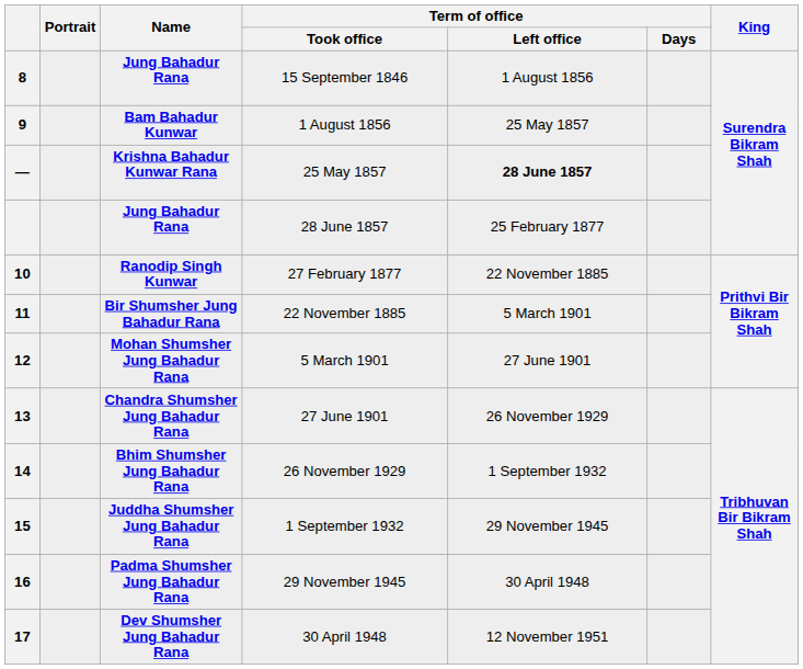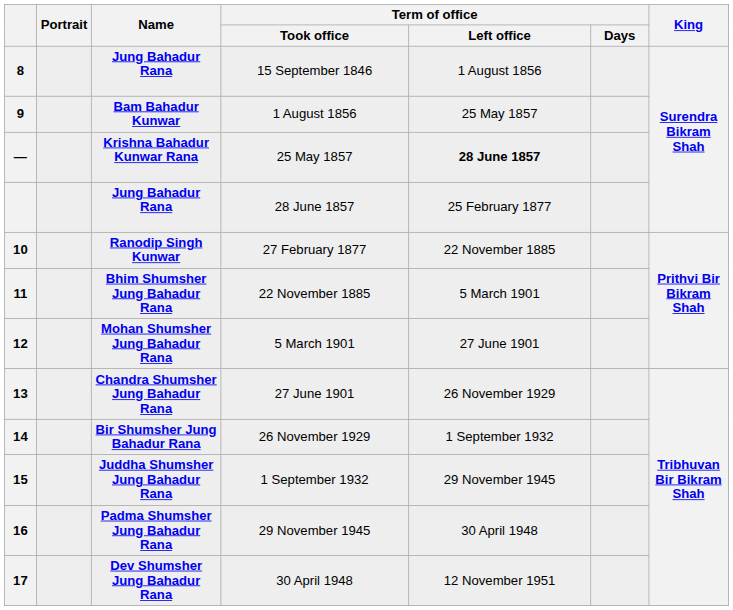 <table class="wikitable" style="text-align:center; border:1px #aaf solid; width:100%;">
 <tr>
 <th rowspan="2"></th>
 <th rowspan="2" style="width:60px;">Portrait</th>
 <th rowspan="2" style="width:150px;">Name<br></th>
 <th colspan="3">Term of office</th>
 <th rowspan="2" style="width:90px;"><a href='#'>King</a><br></th>
 </tr>
 <tr>
 <th>Took office</th>
 <th>Left office</th>
 <th>Days</th>
 </tr>
 <tr style="background:#EEEEEE">
 <th>8</th>
 <td></td>
 <td><strong><a href='#'>Jung Bahadur Rana</a></strong><br><br></td>
 <td>15 September 1846</td>
 <td>1 August 1856</td>
 <td></td>
 <th rowspan="5" style="font-weight:normal"><strong><a href='#'>Surendra Bikram Shah</a></strong><br><br></th>
 </tr>
 <tr style="background:#EEEEEE">
 <th>9</th>
 <td></td>
 <td><strong><a href='#'>Bam Bahadur Kunwar</a></strong><br></td>
 <td>1 August 1856</td>
 <td>25 May 1857</td>
 <td></td>
 </tr>
 <tr style="background:#EEEEEE">
 <th>—</th>
 <td></td>
 <td><strong><a href='#'>Krishna Bahadur Kunwar Rana</a></strong><br><br></td>
 <td>25 May 1857</td>
 <td><strong>28 June 1857</strong></td>
 <td></td>
 </tr>
 <tr style="background:#EEEEEE">
 <th></th>
 <td></td>
 <td><strong><a href='#'>Jung Bahadur Rana</a></strong><br><br></td>
 <td>28 June 1857</td>
 <td>25 February 1877</td>
 <td></td>
 </tr>
 <tr style="background:#EEEEEE">
 <th rowspan="2">10</th>
 <td rowspan="2"></td>
 <td rowspan="2"><strong><a href='#'>Ranodip Singh Kunwar</a></strong><br></td>
 <td rowspan="2">27 February 1877</td>
 <td rowspan="2">22 November 1885<br></td>
 <td rowspan="2"></td>
 </tr>
 <tr>
 <th rowspan="4" style="font-weight:normal"><strong><a href='#'>Prithvi Bir Bikram Shah</a></strong><br><br></th>
 </tr>
 <tr style="background:#EEEEEE">
 <th>11</th>
 <td></td>
-<td><strong><a href='#'>Bir Shumsher Jung Bahadur Rana</a></strong><br></td>
+<td><strong><a href='#'>Bhim Shumsher Jung Bahadur Rana</a></strong><br></td>
 <td>22 November 1885</td>
 <td>5 March 1901</td>
 <td></td>
 </tr>
 <tr style="background:#EEEEEE">
 <th>12</th>
 <td></td>
 <td><strong><a href='#'>Mohan Shumsher Jung Bahadur Rana</a></strong><br></td>
 <td>5 March 1901</td>
 <td>27 June 1901</td>
 <td></td>
 </tr>
 <tr style="background:#EEEEEE">
 <th rowspan="2">13</th>
 <td rowspan="2"></td>
 <td rowspan="2"><strong><a href='#'>Chandra Shumsher Jung Bahadur Rana</a></strong><br></td>
 <td rowspan="2">27 June 1901</td>
 <td rowspan="2">26 November 1929</td>
 <td rowspan="2"></td>
 </tr>
 <tr>
 <th rowspan="5" style="font-weight:normal"><strong><a href='#'>Tribhuvan Bir Bikram Shah</a></strong><br><br></th>
 </tr>
 <tr style="background:#EEEEEE">
 <th>14</th>
 <td></td>
-<td><strong><a href='#'>Bhim Shumsher Jung Bahadur Rana</a></strong><br></td>
+<td><strong><a href='#'>Bir Shumsher Jung Bahadur Rana</a></strong><br></td>
 <td>26 November 1929</td>
 <td>1 September 1932</td>
 <td></td>
 </tr>
 <tr style="background:#EEEEEE">
 <th>15</th>
 <td></td>
 <td><strong><a href='#'>Juddha Shumsher Jung Bahadur Rana</a></strong><br></td>
 <td>1 September 1932</td>
 <td>29 November 1945</td>
 <td></td>
 </tr>
 <tr style="background:#EEEEEE">
 <th>16</th>
 <td></td>
 <td><strong><a href='#'>Padma Shumsher Jung Bahadur Rana</a></strong><br></td>
 <td>29 November 1945</td>
 <td>30 April 1948</td>
 <td></td>
 </tr>
 <tr style="background:#EEEEEE">
 <th>17</th>
 <td></td>
 <td><strong><a href='#'>Dev Shumsher Jung Bahadur Rana</a></strong><br></td>
 <td>30 April 1948</td>
 <td>12 November 1951</td>
 <td></td>
 </tr>
 </table>
